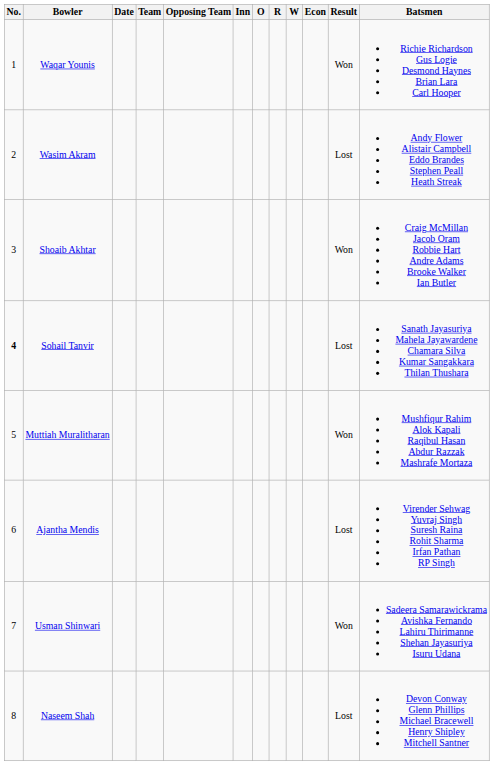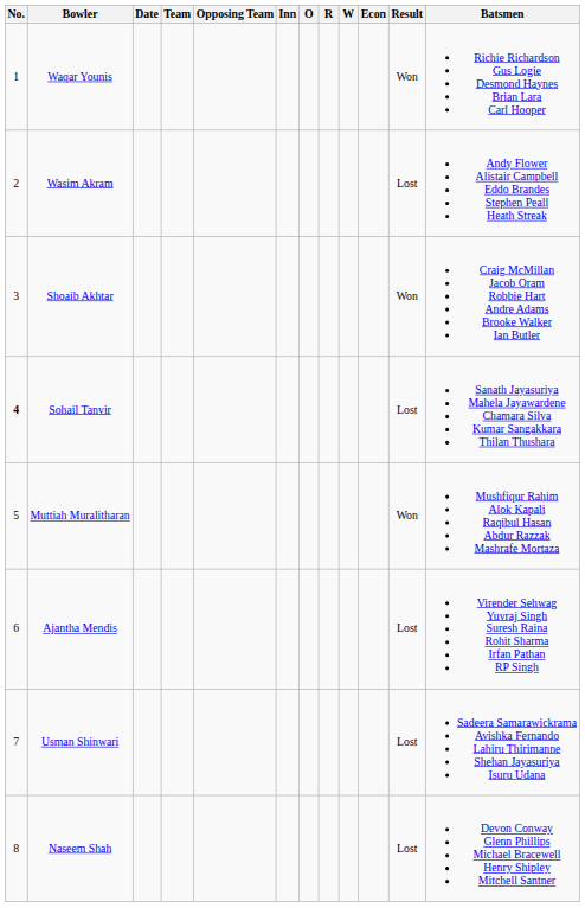 <table class="wikitable sortable">
 <tr align=center>
 <th>No.</th>
 <th>Bowler</th>
 <th>Date</th>
 <th>Team</th>
 <th>Opposing Team</th>
 <th scope="col" style="width:20px;">Inn</th>
 <th scope="col" style="width:20px;">O</th>
 <th scope="col" style="width:20px;">R</th>
 <th scope="col" style="width:20px;">W</th>
 <th score="col" style="width:20px;">Econ</th>
 <th>Result</th>
 <th>Batsmen</th>
 </tr>
 <tr align=center>
 <td scope="row">1</td>
 <td><a href='#'>Waqar Younis</a></td>
 <td></td>
 <td></td>
 <td></td>
 <td></td>
 <td></td>
 <td></td>
 <td></td>
 <td></td>
 <td>Won</td>
 <td><br><ul><li><a href='#'>Richie Richardson</a></li><li><a href='#'>Gus Logie</a></li><li><a href='#'>Desmond Haynes</a></li><li><a href='#'>Brian Lara</a></li><li><a href='#'>Carl Hooper</a></li></ul></td>
 </tr>
 <tr align="center">
 <td scope="row">2</td>
 <td><a href='#'>Wasim Akram</a></td>
 <td></td>
 <td></td>
 <td></td>
 <td></td>
 <td></td>
 <td></td>
 <td></td>
 <td></td>
 <td>Lost</td>
 <td><br><ul><li><a href='#'>Andy Flower</a></li><li><a href='#'>Alistair Campbell</a></li><li><a href='#'>Eddo Brandes</a></li><li><a href='#'>Stephen Peall</a></li><li><a href='#'>Heath Streak</a></li></ul></td>
 </tr>
 <tr align="center">
 <td scope="row">3</td>
 <td><a href='#'>Shoaib Akhtar</a></td>
 <td></td>
 <td></td>
 <td></td>
 <td></td>
 <td></td>
 <td></td>
 <td></td>
 <td></td>
 <td>Won</td>
 <td><br><ul><li><a href='#'>Craig McMillan</a></li><li><a href='#'>Jacob Oram</a></li><li><a href='#'>Robbie Hart</a></li><li><a href='#'>Andre Adams</a></li><li><a href='#'>Brooke Walker</a></li><li><a href='#'>Ian Butler</a></li></ul></td>
 </tr>
 <tr align="center">
 <td scope="row"><strong>4</strong></td>
 <td><a href='#'>Sohail Tanvir</a></td>
 <td></td>
 <td></td>
 <td></td>
 <td></td>
 <td></td>
 <td></td>
 <td></td>
 <td></td>
 <td>Lost</td>
 <td><br><ul><li><a href='#'>Sanath Jayasuriya</a></li><li><a href='#'>Mahela Jayawardene</a></li><li><a href='#'>Chamara Silva</a></li><li><a href='#'>Kumar Sangakkara</a></li><li><a href='#'>Thilan Thushara</a></li></ul></td>
 </tr>
 <tr align="center">
 <td scope="row">5</td>
 <td><a href='#'>Muttiah Muralitharan</a></td>
 <td></td>
 <td></td>
 <td></td>
 <td></td>
 <td></td>
 <td></td>
 <td></td>
 <td></td>
 <td>Won</td>
 <td><br><ul><li><a href='#'>Mushfiqur Rahim</a></li><li><a href='#'>Alok Kapali</a></li><li><a href='#'>Raqibul Hasan</a></li><li><a href='#'>Abdur Razzak</a></li><li><a href='#'>Mashrafe Mortaza</a></li></ul></td>
 </tr>
 <tr align="center">
 <td scope="row">6</td>
 <td><a href='#'>Ajantha Mendis</a></td>
 <td></td>
 <td></td>
 <td></td>
 <td></td>
 <td></td>
 <td></td>
 <td></td>
 <td></td>
 <td>Lost</td>
 <td><br><ul><li><a href='#'>Virender Sehwag</a></li><li><a href='#'>Yuvraj Singh</a></li><li><a href='#'>Suresh Raina</a></li><li><a href='#'>Rohit Sharma</a></li><li><a href='#'>Irfan Pathan</a></li><li><a href='#'>RP Singh</a></li></ul></td>
 </tr>
 <tr align="center">
 <td scope="row">7</td>
 <td><a href='#'>Usman Shinwari</a></td>
 <td></td>
 <td></td>
 <td></td>
 <td></td>
 <td></td>
 <td></td>
 <td></td>
 <td></td>
-<td>Won</td>
+<td>Lost</td>
 <td><br><ul><li><a href='#'>Sadeera Samarawickrama</a></li><li><a href='#'>Avishka Fernando</a></li><li><a href='#'>Lahiru Thirimanne</a></li><li><a href='#'>Shehan Jayasuriya</a></li><li><a href='#'>Isuru Udana</a></li></ul></td>
 </tr>
 <tr align="center">
 <td scope="row">8</td>
 <td><a href='#'>Naseem Shah</a></td>
 <td></td>
 <td></td>
 <td></td>
 <td></td>
 <td></td>
 <td></td>
 <td></td>
 <td></td>
 <td>Lost</td>
 <td><br><ul><li><a href='#'>Devon Conway</a></li><li><a href='#'>Glenn Phillips</a></li><li><a href='#'>Michael Bracewell</a></li><li><a href='#'>Henry Shipley</a></li><li><a href='#'>Mitchell Santner</a></li></ul></td>
 </tr>
 </table>
